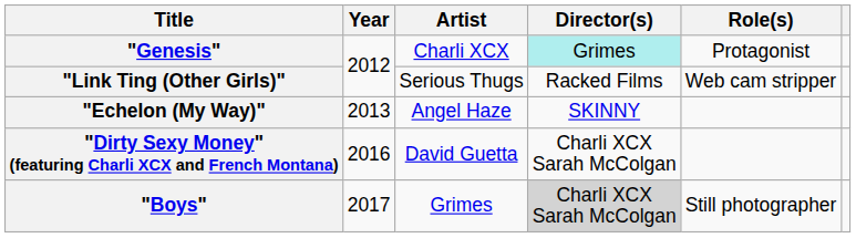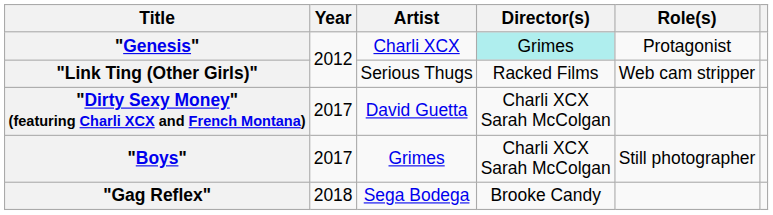 <table class="wikitable plainrowheaders" style="text-align:center;">
 <tr>
 <th scope="col">Title</th>
 <th scope="col">Year</th>
 <th scope="col">Artist</th>
 <th scope="col">Director(s)</th>
 <th scope="col">Role(s)</th>
 <th scope="col"></th>
 </tr>
 <tr>
 <th scope="row">"<a href='#'>Genesis</a>"</th>
 <td rowspan="2">2012</td>
 <td><a href='#'>Charli XCX</a></td>
 <td style="background: paleturquoise;">Grimes</td>
 <td>Protagonist</td>
 <td></td>
 </tr>
 <tr>
 <th scope="row">"Link Ting (Other Girls)"</th>
 <td>Serious Thugs</td>
 <td>Racked Films</td>
 <td>Web cam stripper</td>
 <td></td>
 </tr>
 <tr>
-<th scope="row">"Echelon (My Way)"</th>
-<td>2013</td>
-<td><a href='#'>Angel Haze</a></td>
-<td><a href='#'>SKINNY</a></td>
-<td></td>
-<td></td>
-</tr>
-<tr>
 <th scope="row">"<a href='#'>Dirty Sexy Money</a>"<br><small>(featuring <a href='#'>Charli XCX</a> and <a href='#'>French Montana</a>)</small></th>
-<td>2016</td>
+<td>2017</td>
 <td><a href='#'>David Guetta</a></td>
 <td>Charli XCX<br>Sarah McColgan</td>
 <td></td>
 <td></td>
 </tr>
 <tr>
 <th scope="row">"<a href='#'>Boys</a>"</th>
 <td>2017</td>
 <td><a href='#'>Grimes</a></td>
-<td style="background: lightgrey;">Charli XCX<br>Sarah McColgan</td>
+<td>Charli XCX<br>Sarah McColgan</td>
 <td>Still photographer</td>
 <td></td>
 </tr>
+<tr>
+<th scope="row">"Gag Reflex"</th>
+<td>2018</td>
+<td><a href='#'>Sega Bodega</a></td>
+<td>Brooke Candy</td>
+<td></td>
+<td></td>
+</tr>
 </table>
